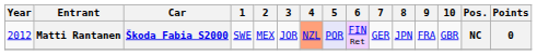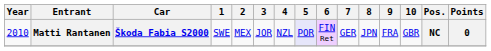 <table class="wikitable" style="text-align:center; font-size:85%">
 <tr>
 <th>Year</th>
 <th>Entrant</th>
 <th>Car</th>
 <th>1</th>
 <th>2</th>
 <th>3</th>
 <th>4</th>
 <th>5</th>
 <th>6</th>
 <th>7</th>
 <th>8</th>
 <th>9</th>
 <th>10</th>
 <th>Pos.</th>
 <th>Points</th>
 </tr>
 <tr>
-<td><a href='#'>2012</a></td>
+<td><a href='#'>2010</a></td>
 <th nowrap>Matti Rantanen</th>
 <th nowrap><a href='#'>Škoda Fabia S2000</a></th>
 <td><a href='#'>SWE</a></td>
 <td><a href='#'>MEX</a></td>
 <td><a href='#'>JOR</a></td>
-<td style="background: lightsalmon;"><a href='#'>NZL</a></td>
+<td><a href='#'>NZL</a></td>
 <td style="background: lavender;"><a href='#'>POR</a></td>
 <td style="background:#EFCFFF;"><a href='#'>FIN</a><br><small>Ret</small></td>
 <td><a href='#'>GER</a></td>
 <td><a href='#'>JPN</a></td>
 <td><a href='#'>FRA</a></td>
 <td><a href='#'>GBR</a></td>
 <th>NC</th>
 <th>0</th>
 </tr>
 <tr>
 </tr>
 </table>
